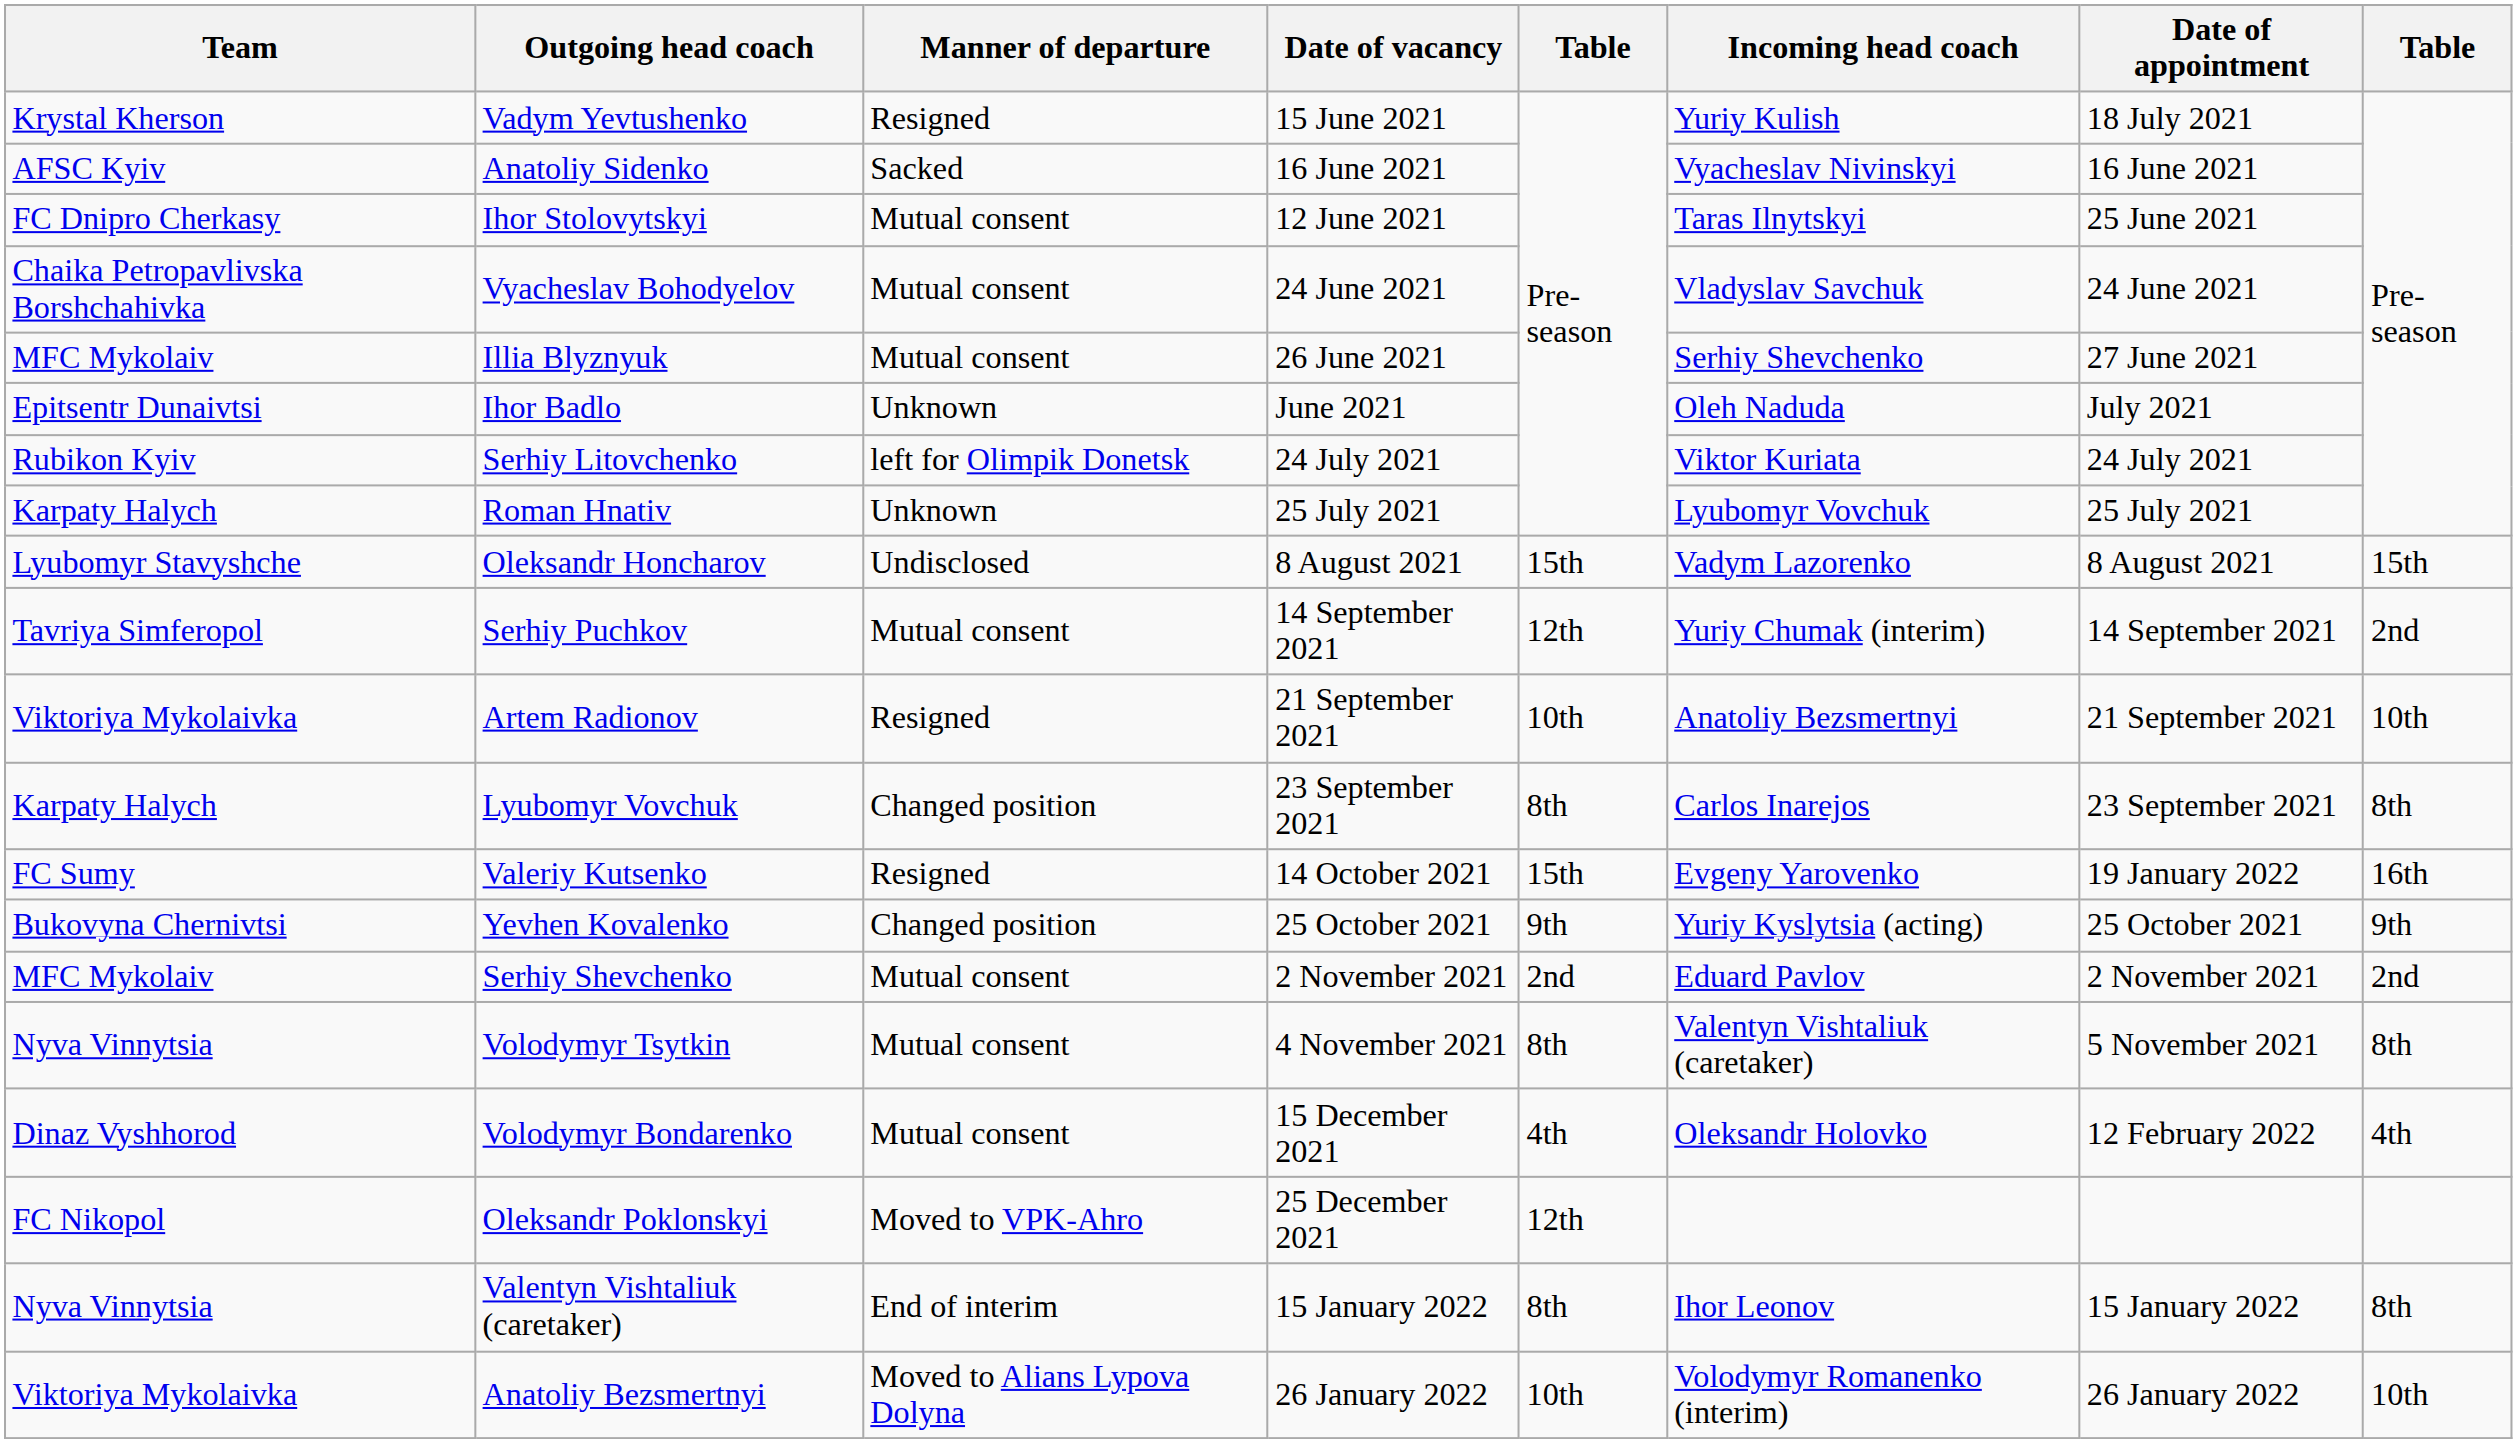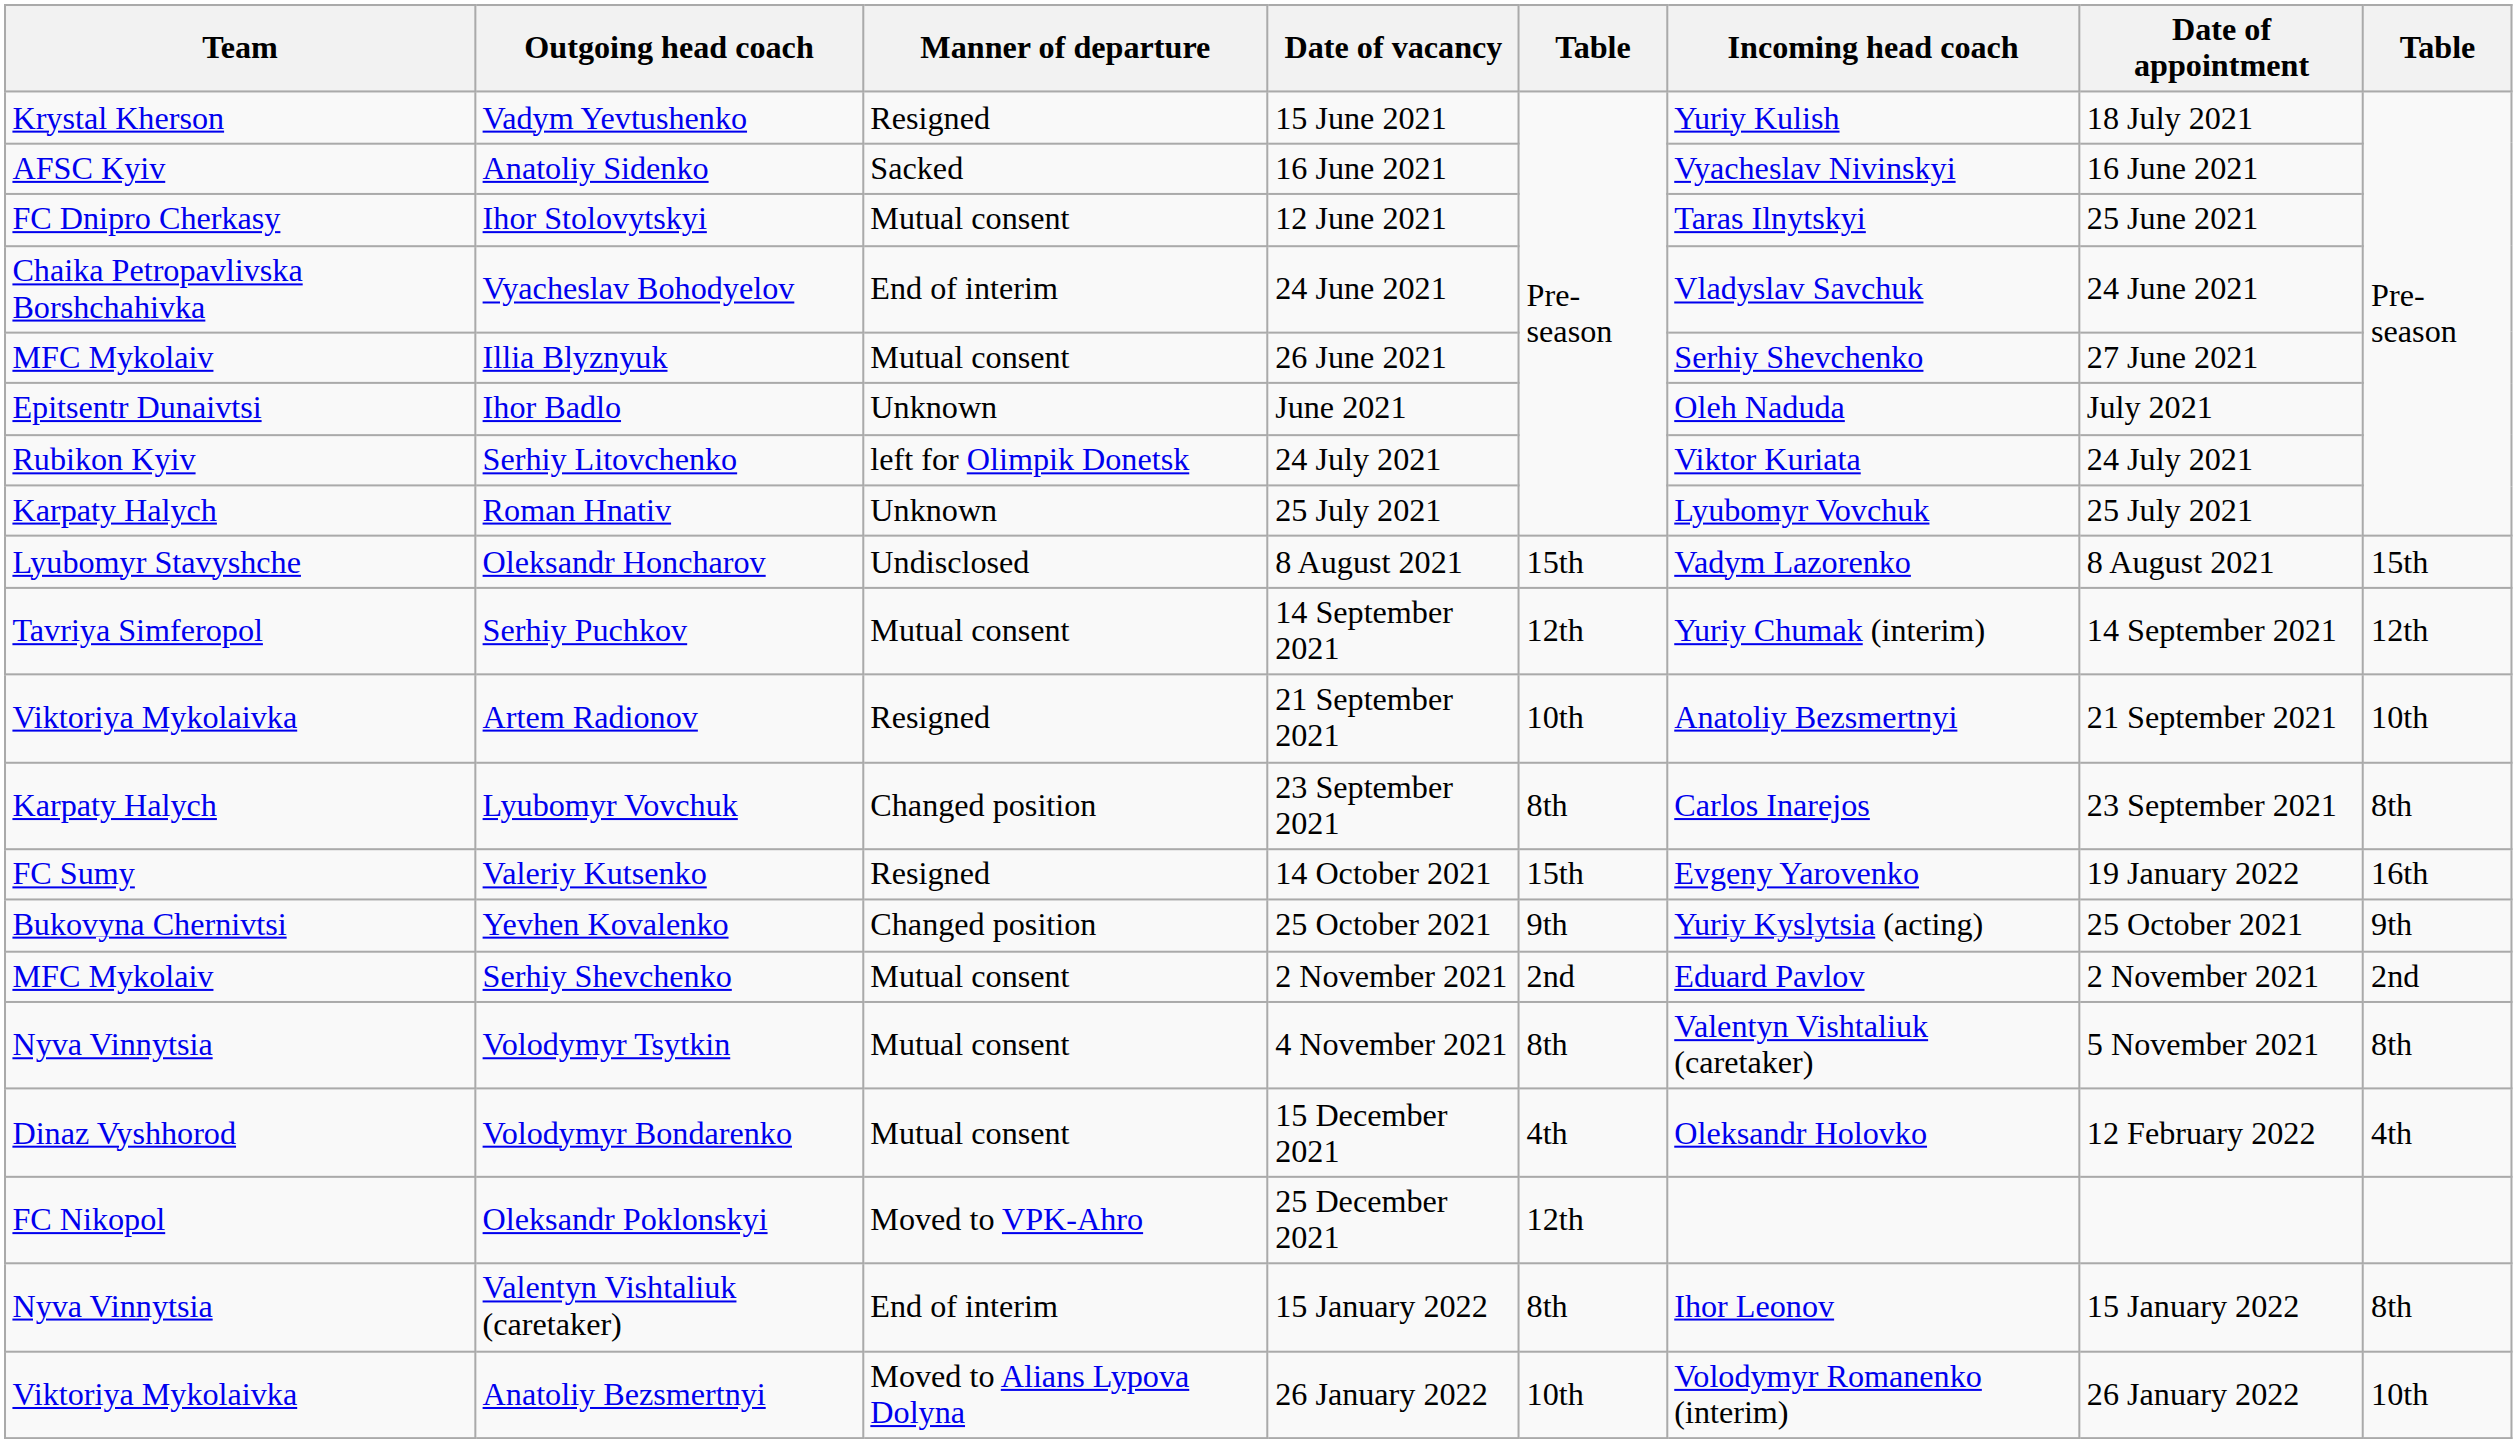 <table class="wikitable sortable">
 <tr>
 <th>Team</th>
 <th>Outgoing head coach</th>
 <th>Manner of departure</th>
 <th>Date of vacancy</th>
 <th>Table</th>
 <th>Incoming head coach</th>
 <th>Date of appointment</th>
 <th>Table</th>
 </tr>
 <tr>
 <td><a href='#'>Krystal Kherson</a></td>
 <td> <a href='#'>Vadym Yevtushenko</a></td>
 <td>Resigned</td>
 <td>15 June 2021</td>
 <td rowspan=8>Pre-season</td>
 <td> <a href='#'>Yuriy Kulish</a></td>
 <td>18 July 2021</td>
 <td rowspan=8>Pre-season</td>
 </tr>
 <tr>
 <td><a href='#'>AFSC Kyiv</a></td>
 <td> <a href='#'>Anatoliy Sidenko</a></td>
 <td>Sacked</td>
 <td>16 June 2021</td>
 <td> <a href='#'>Vyacheslav Nivinskyi</a></td>
 <td>16 June 2021</td>
 </tr>
 <tr>
 <td><a href='#'>FC Dnipro Cherkasy</a></td>
 <td> <a href='#'>Ihor Stolovytskyi</a></td>
 <td>Mutual consent</td>
 <td>12 June 2021</td>
 <td> <a href='#'>Taras Ilnytskyi</a></td>
 <td>25 June 2021</td>
 </tr>
 <tr>
 <td><a href='#'>Chaika Petropavlivska Borshchahivka</a></td>
 <td> <a href='#'>Vyacheslav Bohodyelov</a> </td>
-<td>Mutual consent</td>
+<td>End of interim</td>
 <td>24 June 2021</td>
 <td> <a href='#'>Vladyslav Savchuk</a></td>
 <td>24 June 2021</td>
 </tr>
 <tr>
 <td><a href='#'>MFC Mykolaiv</a></td>
 <td> <a href='#'>Illia Blyznyuk</a></td>
 <td>Mutual consent</td>
 <td>26 June 2021</td>
 <td> <a href='#'>Serhiy Shevchenko</a></td>
 <td>27 June 2021</td>
 </tr>
 <tr>
 <td><a href='#'>Epitsentr Dunaivtsi</a></td>
 <td> <a href='#'>Ihor Badlo</a></td>
 <td>Unknown</td>
 <td>June 2021</td>
 <td> <a href='#'>Oleh Naduda</a></td>
 <td>July 2021</td>
 </tr>
 <tr>
 <td><a href='#'>Rubikon Kyiv</a></td>
 <td> <a href='#'>Serhiy Litovchenko</a></td>
 <td>left for <a href='#'>Olimpik Donetsk</a></td>
 <td>24 July 2021</td>
 <td> <a href='#'>Viktor Kuriata</a></td>
 <td>24 July 2021</td>
 </tr>
 <tr>
 <td><a href='#'>Karpaty Halych</a></td>
 <td> <a href='#'>Roman Hnativ</a></td>
 <td>Unknown</td>
 <td>25 July 2021</td>
 <td> <a href='#'>Lyubomyr Vovchuk</a></td>
 <td>25 July 2021</td>
 </tr>
 <tr>
 <td><a href='#'>Lyubomyr Stavyshche</a></td>
 <td> <a href='#'>Oleksandr Honcharov</a></td>
 <td>Undisclosed</td>
 <td>8 August 2021</td>
 <td>15th</td>
 <td> <a href='#'>Vadym Lazorenko</a></td>
 <td>8 August 2021</td>
 <td>15th</td>
 </tr>
 <tr>
 <td><a href='#'>Tavriya Simferopol</a></td>
 <td> <a href='#'>Serhiy Puchkov</a></td>
 <td>Mutual consent</td>
 <td>14 September 2021</td>
 <td>12th</td>
 <td> <a href='#'>Yuriy Chumak</a> (interim)</td>
 <td>14 September 2021</td>
-<td>2nd</td>
+<td>12th</td>
 </tr>
 <tr>
 <td><a href='#'>Viktoriya Mykolaivka</a></td>
 <td> <a href='#'>Artem Radionov</a></td>
 <td>Resigned</td>
 <td>21 September 2021</td>
 <td>10th</td>
 <td> <a href='#'>Anatoliy Bezsmertnyi</a></td>
 <td>21 September 2021</td>
 <td>10th</td>
 </tr>
 <tr>
 <td><a href='#'>Karpaty Halych</a></td>
 <td> <a href='#'>Lyubomyr Vovchuk</a></td>
 <td>Changed position</td>
 <td>23 September 2021</td>
 <td>8th</td>
 <td> <a href='#'>Carlos Inarejos</a></td>
 <td>23 September 2021</td>
 <td>8th</td>
 </tr>
 <tr>
 <td><a href='#'>FC Sumy</a></td>
 <td> <a href='#'>Valeriy Kutsenko</a></td>
 <td>Resigned</td>
 <td>14 October 2021</td>
 <td>15th</td>
 <td> <a href='#'>Evgeny Yarovenko</a></td>
 <td>19 January 2022</td>
 <td>16th</td>
 </tr>
 <tr>
 <td><a href='#'>Bukovyna Chernivtsi</a></td>
 <td> <a href='#'>Yevhen Kovalenko</a></td>
 <td>Changed position</td>
 <td>25 October 2021</td>
 <td>9th</td>
 <td> <a href='#'>Yuriy Kyslytsia</a> (acting)</td>
 <td>25 October 2021</td>
 <td>9th</td>
 </tr>
 <tr>
 <td><a href='#'>MFC Mykolaiv</a></td>
 <td> <a href='#'>Serhiy Shevchenko</a></td>
 <td>Mutual consent</td>
 <td>2 November 2021</td>
 <td>2nd</td>
 <td> <a href='#'>Eduard Pavlov</a></td>
 <td>2 November 2021</td>
 <td>2nd</td>
 </tr>
 <tr>
 <td><a href='#'>Nyva Vinnytsia</a></td>
 <td> <a href='#'>Volodymyr Tsytkin</a></td>
 <td>Mutual consent</td>
 <td>4 November 2021</td>
 <td>8th</td>
 <td> <a href='#'>Valentyn Vishtaliuk</a> (caretaker)</td>
 <td>5 November 2021</td>
 <td>8th</td>
 </tr>
 <tr>
 <td><a href='#'>Dinaz Vyshhorod</a></td>
 <td> <a href='#'>Volodymyr Bondarenko</a></td>
 <td>Mutual consent</td>
 <td>15 December 2021</td>
 <td>4th</td>
 <td> <a href='#'>Oleksandr Holovko</a></td>
 <td>12 February 2022</td>
 <td>4th</td>
 </tr>
 <tr>
 <td><a href='#'>FC Nikopol</a></td>
 <td> <a href='#'>Oleksandr Poklonskyi</a></td>
 <td>Moved to <a href='#'>VPK-Ahro</a></td>
 <td>25 December 2021</td>
 <td>12th</td>
 <td></td>
 <td></td>
 <td></td>
 </tr>
 <tr>
 <td><a href='#'>Nyva Vinnytsia</a></td>
 <td> <a href='#'>Valentyn Vishtaliuk</a> (caretaker)</td>
 <td>End of interim</td>
 <td>15 January 2022</td>
 <td>8th</td>
 <td> <a href='#'>Ihor Leonov</a></td>
 <td>15 January 2022</td>
 <td>8th</td>
 </tr>
 <tr>
 <td><a href='#'>Viktoriya Mykolaivka</a></td>
 <td> <a href='#'>Anatoliy Bezsmertnyi</a></td>
 <td>Moved to <a href='#'>Alians Lypova Dolyna</a></td>
 <td>26 January 2022</td>
 <td>10th</td>
 <td> <a href='#'>Volodymyr Romanenko</a> (interim)</td>
 <td>26 January 2022</td>
 <td>10th</td>
 </tr>
 </table>
